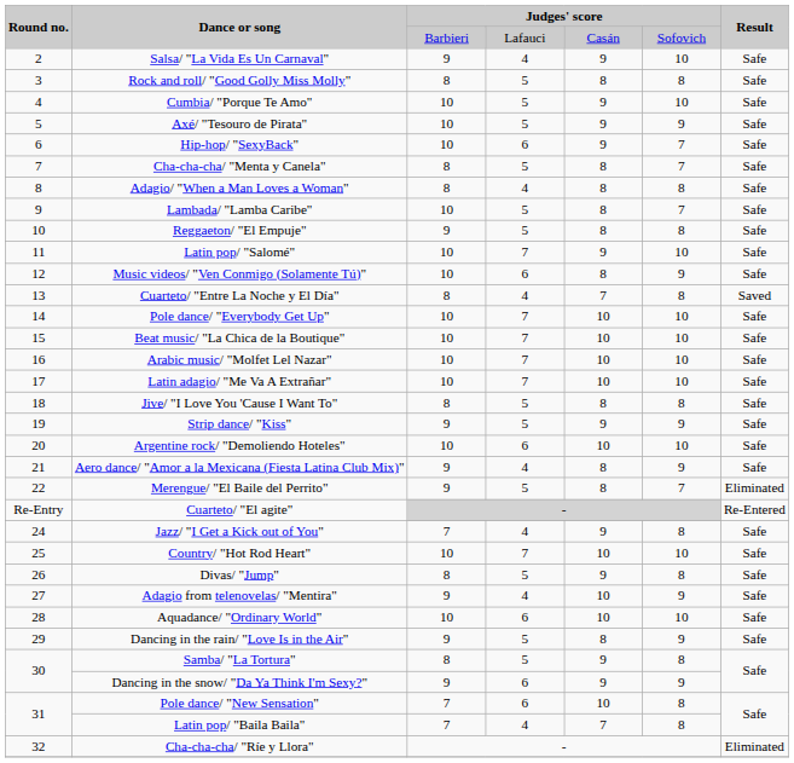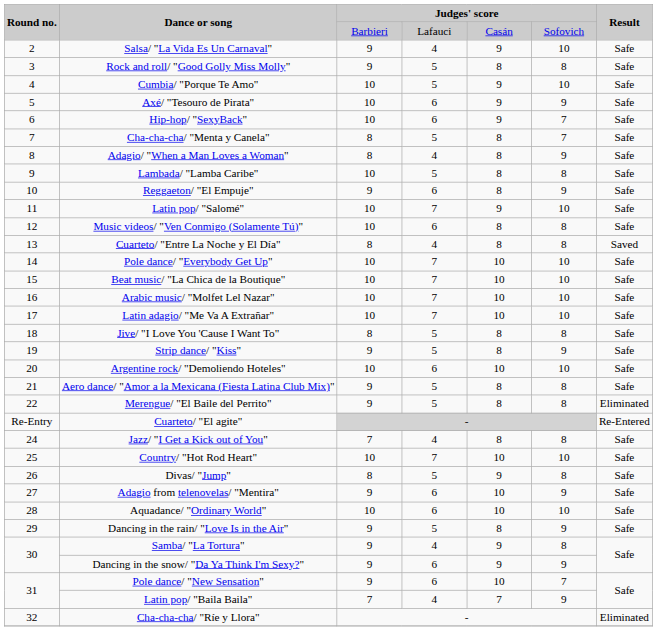 <table class="wikitable">
 <tr style="text-align:Center; background:#ccc;">
 <td rowspan="2"><strong>Round no.</strong></td>
 <td rowspan="2"><strong>Dance or song</strong></td>
 <td colspan="4"><strong>Judges' score</strong></td>
 <td rowspan="2"><strong>Result</strong></td>
 </tr>
 <tr style="text-align:center; background:#ccc;">
 <td style="width:10%; "><a href='#'>Barbieri</a></td>
 <td style="width:10%; ">Lafauci</td>
 <td style="width:10%; "><a href='#'>Casán</a></td>
 <td style="width:10%; "><a href='#'>Sofovich</a></td>
 </tr>
 <tr>
 <td style="text-align:center;">2</td>
 <td style="text-align:center;"><a href='#'>Salsa</a>/ "<a href='#'>La Vida Es Un Carnaval</a>"</td>
 <td style="text-align:center;">9</td>
 <td style="text-align:center;">4</td>
 <td style="text-align:center;">9</td>
 <td style="text-align:center;">10</td>
 <td style="text-align:center;">Safe</td>
 </tr>
 <tr>
 <td style="text-align:center;">3</td>
 <td style="text-align:center;"><a href='#'>Rock and roll</a>/ "<a href='#'>Good Golly Miss Molly</a>"</td>
-<td style="text-align:center;">8</td>
+<td style="text-align:center;">9</td>
 <td style="text-align:center;">5</td>
 <td style="text-align:center;">8</td>
 <td style="text-align:center;">8</td>
 <td style="text-align:center;">Safe</td>
 </tr>
 <tr>
 <td style="text-align:center;">4</td>
 <td style="text-align:center;"><a href='#'>Cumbia</a>/ "Porque Te Amo"</td>
 <td style="text-align:center;">10</td>
 <td style="text-align:center;">5</td>
 <td style="text-align:center;">9</td>
 <td style="text-align:center;">10</td>
 <td style="text-align:center;">Safe</td>
 </tr>
 <tr>
 <td style="text-align:center;">5</td>
 <td style="text-align:center;"><a href='#'>Axé</a>/ "Tesouro de Pirata"</td>
 <td style="text-align:center;">10</td>
-<td style="text-align:center;">5</td>
+<td style="text-align:center;">6</td>
 <td style="text-align:center;">9</td>
 <td style="text-align:center;">9</td>
 <td style="text-align:center;">Safe</td>
 </tr>
 <tr>
 <td style="text-align:center;">6</td>
 <td style="text-align:center;"><a href='#'>Hip-hop</a>/ "<a href='#'>SexyBack</a>"</td>
 <td style="text-align:center;">10</td>
 <td style="text-align:center;">6</td>
 <td style="text-align:center;">9</td>
 <td style="text-align:center;">7</td>
 <td style="text-align:center;">Safe</td>
 </tr>
 <tr>
 <td style="text-align:center;">7</td>
 <td style="text-align:center;"><a href='#'>Cha-cha-cha</a>/ "Menta y Canela"</td>
 <td style="text-align:center;">8</td>
 <td style="text-align:center;">5</td>
 <td style="text-align:center;">8</td>
 <td style="text-align:center;">7</td>
 <td style="text-align:center;">Safe</td>
 </tr>
 <tr>
 <td style="text-align:center;">8</td>
 <td style="text-align:center;"><a href='#'>Adagio</a>/ "<a href='#'>When a Man Loves a Woman</a>"</td>
 <td style="text-align:center;">8</td>
 <td style="text-align:center;">4</td>
 <td style="text-align:center;">8</td>
-<td style="text-align:center;">8</td>
+<td style="text-align:center;">9</td>
 <td style="text-align:center;">Safe</td>
 </tr>
 <tr>
 <td style="text-align:center;">9</td>
 <td style="text-align:center;"><a href='#'>Lambada</a>/ "Lamba Caribe"</td>
 <td style="text-align:center;">10</td>
 <td style="text-align:center;">5</td>
 <td style="text-align:center;">8</td>
-<td style="text-align:center;">7</td>
+<td style="text-align:center;">8</td>
 <td style="text-align:center;">Safe</td>
 </tr>
 <tr>
 <td style="text-align:center;">10</td>
 <td style="text-align:center;"><a href='#'>Reggaeton</a>/ "El Empuje"</td>
 <td style="text-align:center;">9</td>
-<td style="text-align:center;">5</td>
+<td style="text-align:center;">6</td>
 <td style="text-align:center;">8</td>
-<td style="text-align:center;">8</td>
+<td style="text-align:center;">9</td>
 <td style="text-align:center;">Safe</td>
 </tr>
 <tr>
 <td style="text-align:center;">11</td>
 <td style="text-align:center;"><a href='#'>Latin pop</a>/ "Salomé"</td>
 <td style="text-align:center;">10</td>
 <td style="text-align:center;">7</td>
 <td style="text-align:center;">9</td>
 <td style="text-align:center;">10</td>
 <td style="text-align:center;">Safe</td>
 </tr>
 <tr>
 <td style="text-align:center;">12</td>
 <td style="text-align:center;"><a href='#'>Music videos</a>/ "<a href='#'>Ven Conmigo (Solamente Tú)</a>"</td>
 <td style="text-align:center;">10</td>
 <td style="text-align:center;">6</td>
 <td style="text-align:center;">8</td>
-<td style="text-align:center;">9</td>
+<td style="text-align:center;">8</td>
 <td style="text-align:center;">Safe</td>
 </tr>
 <tr>
 <td style="text-align:center;">13</td>
 <td style="text-align:center;"><a href='#'>Cuarteto</a>/ "Entre La Noche y El Día"</td>
 <td style="text-align:center;">8</td>
 <td style="text-align:center;">4</td>
-<td style="text-align:center;">7</td>
+<td style="text-align:center;">8</td>
 <td style="text-align:center;">8</td>
 <td style="text-align:center;">Saved</td>
 </tr>
 <tr>
 <td style="text-align:center;">14</td>
 <td style="text-align:center;"><a href='#'>Pole dance</a>/ "<a href='#'>Everybody Get Up</a>"</td>
 <td style="text-align:center;">10</td>
 <td style="text-align:center;">7</td>
 <td style="text-align:center;">10</td>
 <td style="text-align:center;">10</td>
 <td style="text-align:center;">Safe</td>
 </tr>
 <tr>
 <td style="text-align:center;">15</td>
 <td style="text-align:center;"><a href='#'>Beat music</a>/ "La Chica de la Boutique"</td>
 <td style="text-align:center;">10</td>
 <td style="text-align:center;">7</td>
 <td style="text-align:center;">10</td>
 <td style="text-align:center;">10</td>
 <td style="text-align:center;">Safe</td>
 </tr>
 <tr>
 <td style="text-align:center;">16</td>
 <td style="text-align:center;"><a href='#'>Arabic music</a>/ "Molfet Lel Nazar"</td>
 <td style="text-align:center;">10</td>
 <td style="text-align:center;">7</td>
 <td style="text-align:center;">10</td>
 <td style="text-align:center;">10</td>
 <td style="text-align:center;">Safe</td>
 </tr>
 <tr>
 <td style="text-align:center;">17</td>
 <td style="text-align:center;"><a href='#'>Latin adagio</a>/ "Me Va A Extrañar"</td>
 <td style="text-align:center;">10</td>
 <td style="text-align:center;">7</td>
 <td style="text-align:center;">10</td>
 <td style="text-align:center;">10</td>
 <td style="text-align:center;">Safe</td>
 </tr>
 <tr>
 <td style="text-align:center;">18</td>
 <td style="text-align:center;"><a href='#'>Jive</a>/ "I Love You 'Cause I Want To"</td>
 <td style="text-align:center;">8</td>
 <td style="text-align:center;">5</td>
 <td style="text-align:center;">8</td>
 <td style="text-align:center;">8</td>
 <td style="text-align:center;">Safe</td>
 </tr>
 <tr>
 <td style="text-align:center;">19</td>
 <td style="text-align:center;"><a href='#'>Strip dance</a>/ "<a href='#'>Kiss</a>"</td>
 <td style="text-align:center;">9</td>
 <td style="text-align:center;">5</td>
-<td style="text-align:center;">9</td>
+<td style="text-align:center;">8</td>
 <td style="text-align:center;">9</td>
 <td style="text-align:center;">Safe</td>
 </tr>
 <tr>
 <td style="text-align:center;">20</td>
 <td style="text-align:center;"><a href='#'>Argentine rock</a>/ "Demoliendo Hoteles"</td>
 <td style="text-align:center;">10</td>
 <td style="text-align:center;">6</td>
 <td style="text-align:center;">10</td>
 <td style="text-align:center;">10</td>
 <td style="text-align:center;">Safe</td>
 </tr>
 <tr>
 <td style="text-align:center;">21</td>
 <td style="text-align:center;"><a href='#'>Aero dance</a>/ "<a href='#'>Amor a la Mexicana (Fiesta Latina Club Mix)</a>"</td>
 <td style="text-align:center;">9</td>
-<td style="text-align:center;">4</td>
+<td style="text-align:center;">5</td>
 <td style="text-align:center;">8</td>
-<td style="text-align:center;">9</td>
+<td style="text-align:center;">8</td>
 <td style="text-align:center;">Safe</td>
 </tr>
 <tr>
 <td style="text-align:center;">22</td>
 <td style="text-align:center;"><a href='#'>Merengue</a>/ "El Baile del Perrito"</td>
 <td style="text-align:center;">9</td>
 <td style="text-align:center;">5</td>
 <td style="text-align:center;">8</td>
-<td style="text-align:center;">7</td>
+<td style="text-align:center;">8</td>
 <td style="text-align:center;">Eliminated</td>
 </tr>
 <tr>
 <td style="text-align:center;">Re-Entry</td>
 <td style="text-align:center;"><a href='#'>Cuarteto</a>/ "El agite"</td>
 <td colspan=4 style="text-align:center; background:lightgray;">-</td>
 <td style="text-align:center;">Re-Entered</td>
 </tr>
 <tr>
 <td style="text-align:center;">24</td>
 <td style="text-align:center;"><a href='#'>Jazz</a>/ "<a href='#'>I Get a Kick out of You</a>"</td>
 <td style="text-align:center;">7</td>
 <td style="text-align:center;">4</td>
-<td style="text-align:center;">9</td>
+<td style="text-align:center;">8</td>
 <td style="text-align:center;">8</td>
 <td style="text-align:center;">Safe</td>
 </tr>
 <tr>
 <td style="text-align:center;">25</td>
 <td style="text-align:center;"><a href='#'>Country</a>/ "Hot Rod Heart"</td>
 <td style="text-align:center;">10</td>
 <td style="text-align:center;">7</td>
 <td style="text-align:center;">10</td>
 <td style="text-align:center;">10</td>
 <td style="text-align:center;">Safe</td>
 </tr>
 <tr>
 <td style="text-align:center;">26</td>
 <td style="text-align:center;">Divas/ "<a href='#'>Jump</a>"</td>
 <td style="text-align:center;">8</td>
 <td style="text-align:center;">5</td>
 <td style="text-align:center;">9</td>
 <td style="text-align:center;">8</td>
 <td style="text-align:center;">Safe</td>
 </tr>
 <tr>
 <td style="text-align:center;">27</td>
 <td style="text-align:center;"><a href='#'>Adagio</a> from <a href='#'>telenovelas</a>/ "Mentira"</td>
 <td style="text-align:center;">9</td>
-<td style="text-align:center;">4</td>
+<td style="text-align:center;">6</td>
 <td style="text-align:center;">10</td>
 <td style="text-align:center;">9</td>
 <td style="text-align:center;">Safe</td>
 </tr>
 <tr>
 <td style="text-align:center;">28</td>
 <td style="text-align:center;">Aquadance/ "<a href='#'>Ordinary World</a>"</td>
 <td style="text-align:center;">10</td>
 <td style="text-align:center;">6</td>
 <td style="text-align:center;">10</td>
 <td style="text-align:center;">10</td>
 <td style="text-align:center;">Safe</td>
 </tr>
 <tr>
 <td style="text-align:center;">29</td>
 <td style="text-align:center;">Dancing in the rain/ "<a href='#'>Love Is in the Air</a>"</td>
 <td style="text-align:center;">9</td>
 <td style="text-align:center;">5</td>
 <td style="text-align:center;">8</td>
 <td style="text-align:center;">9</td>
 <td style="text-align:center;">Safe</td>
 </tr>
 <tr>
 <td rowspan=2 style="text-align:center;">30</td>
 <td style="text-align:center;"><a href='#'>Samba</a>/ "<a href='#'>La Tortura</a>"</td>
-<td style="text-align:center;">8</td>
-<td style="text-align:center;">5</td>
+<td style="text-align:center;">9</td>
+<td style="text-align:center;">4</td>
 <td style="text-align:center;">9</td>
 <td style="text-align:center;">8</td>
 <td rowspan=2 style="text-align:center;">Safe</td>
 </tr>
 <tr>
 <td style="text-align:center;">Dancing in the snow/ "<a href='#'>Da Ya Think I'm Sexy?</a>"</td>
 <td style="text-align:center;">9</td>
 <td style="text-align:center;">6</td>
 <td style="text-align:center;">9</td>
 <td style="text-align:center;">9</td>
 </tr>
 <tr>
 <td rowspan=2 style="text-align:center;">31</td>
 <td style="text-align:center;"><a href='#'>Pole dance</a>/ "<a href='#'>New Sensation</a>"</td>
-<td style="text-align:center;">7</td>
+<td style="text-align:center;">9</td>
 <td style="text-align:center;">6</td>
 <td style="text-align:center;">10</td>
-<td style="text-align:center;">8</td>
+<td style="text-align:center;">7</td>
 <td rowspan=2 style="text-align:center;">Safe</td>
 </tr>
 <tr>
 <td style="text-align:center;"><a href='#'>Latin pop</a>/ "Baila Baila"</td>
 <td style="text-align:center;">7</td>
 <td style="text-align:center;">4</td>
 <td style="text-align:center;">7</td>
-<td style="text-align:center;">8</td>
+<td style="text-align:center;">9</td>
 </tr>
 <tr>
 <td style="text-align:center;">32</td>
 <td style="text-align:center;"><a href='#'>Cha-cha-cha</a>/ "Ríe y Llora"</td>
 <td colspan=4 style="text-align:center;" background:lightgray>-</td>
 <td style="text-align:center;">Eliminated</td>
 </tr>
 <tr>
 </tr>
 </table>
